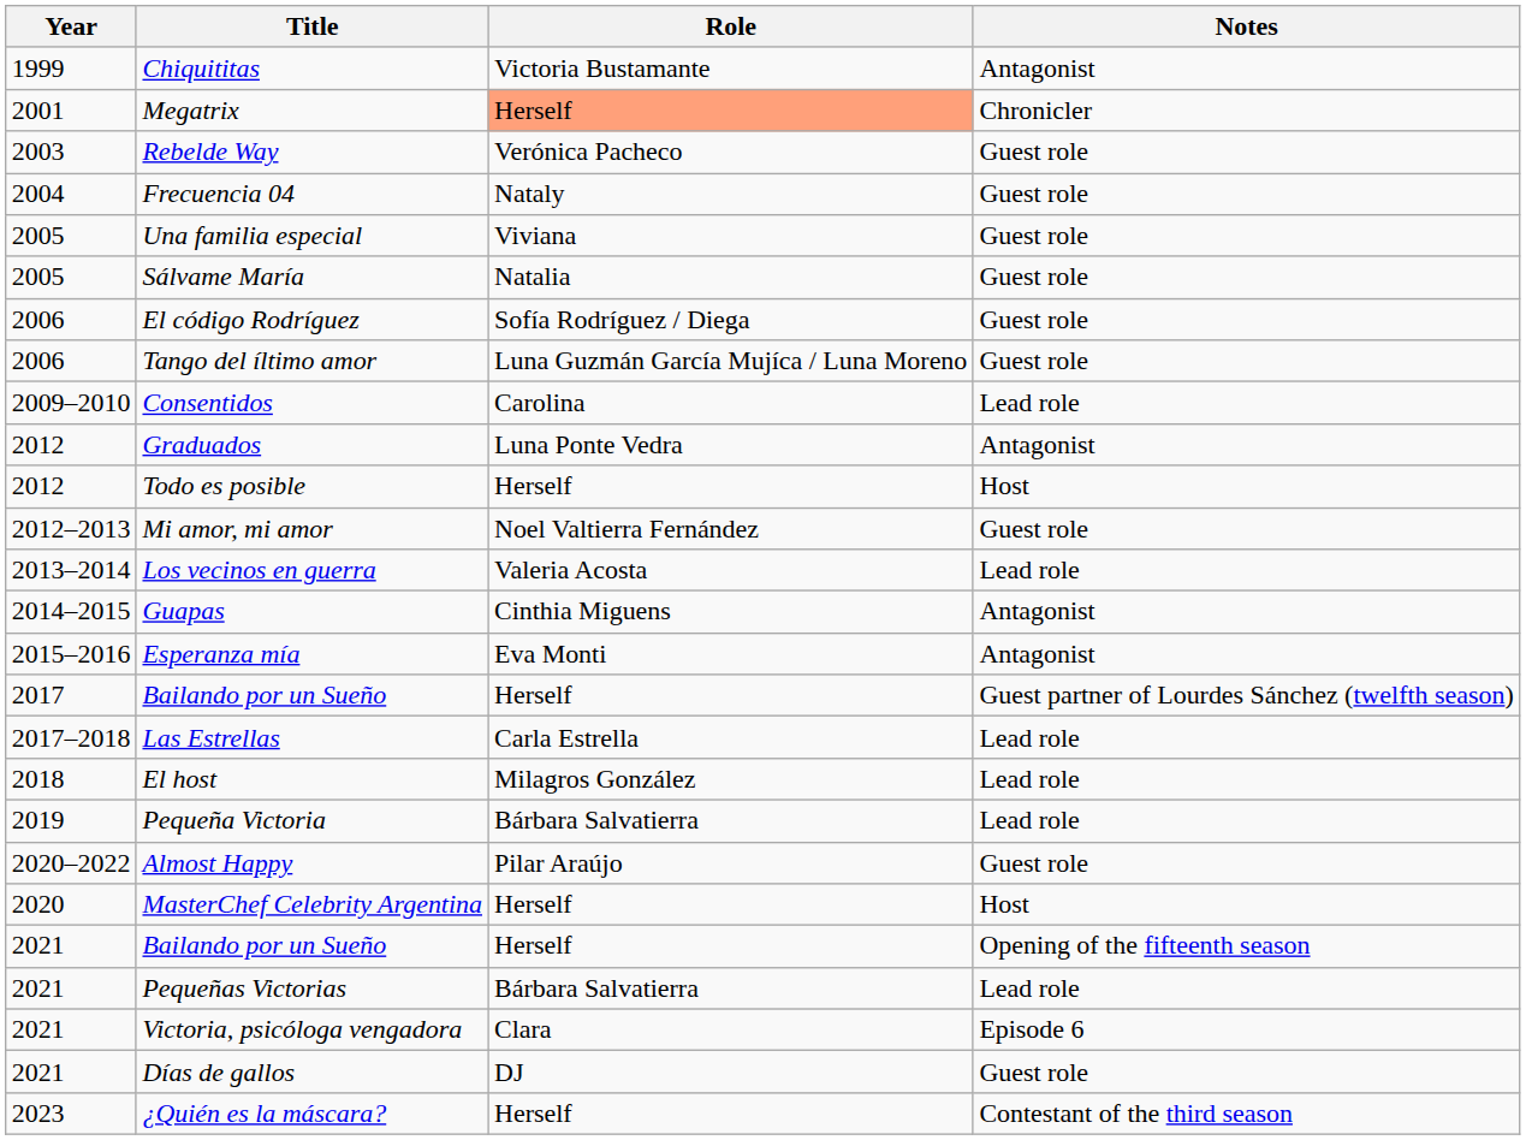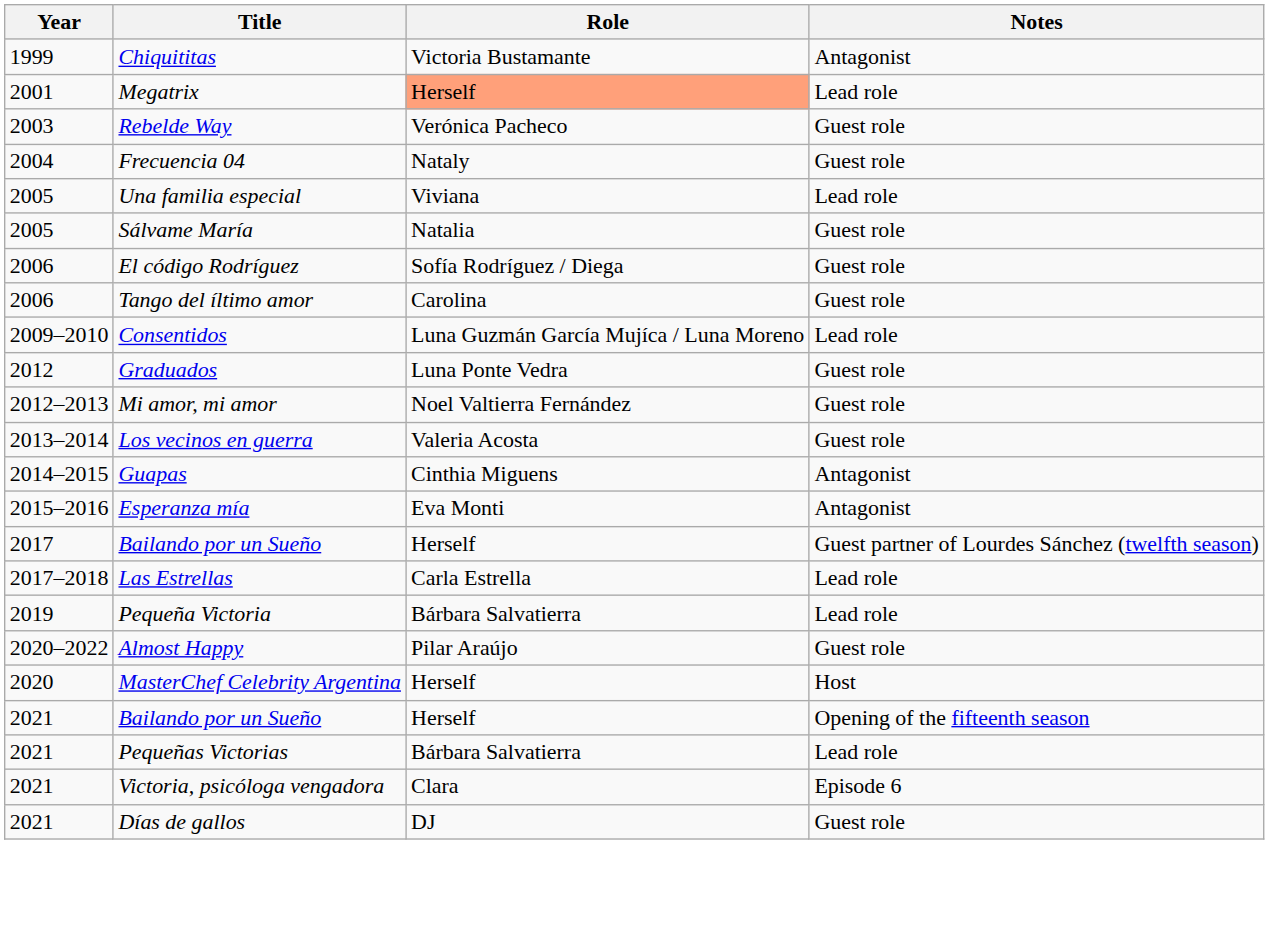 <table class="wikitable sortable">
 <tr>
 <th scope="col">Year</th>
 <th scope="col">Title</th>
 <th scope="col">Role</th>
 <th scope="col" class="unsortable">Notes</th>
 </tr>
 <tr>
 <td>1999</td>
 <td><em><a href='#'>Chiquititas</a></em></td>
 <td>Victoria Bustamante</td>
 <td>Antagonist</td>
 </tr>
 <tr>
 <td>2001</td>
 <td><em>Megatrix</em></td>
 <td style="background: lightsalmon;">Herself</td>
-<td>Chronicler</td>
+<td>Lead role</td>
 </tr>
 <tr>
 <td>2003</td>
 <td><em><a href='#'>Rebelde Way</a></em></td>
 <td>Verónica Pacheco</td>
 <td>Guest role</td>
 </tr>
 <tr>
 <td>2004</td>
 <td><em>Frecuencia 04</em></td>
 <td>Nataly</td>
 <td>Guest role</td>
 </tr>
 <tr>
 <td>2005</td>
 <td><em>Una familia especial</em></td>
 <td>Viviana</td>
-<td>Guest role</td>
+<td>Lead role</td>
 </tr>
 <tr>
 <td>2005</td>
 <td><em>Sálvame María</em></td>
 <td>Natalia</td>
 <td>Guest role</td>
 </tr>
 <tr>
 <td>2006</td>
 <td><em>El código Rodríguez</em></td>
 <td>Sofía Rodríguez / Diega</td>
 <td>Guest role</td>
 </tr>
 <tr>
 <td>2006</td>
 <td><em>Tango del íltimo amor</em></td>
-<td>Luna Guzmán García Mujíca / Luna Moreno</td>
+<td>Carolina</td>
 <td>Guest role</td>
 </tr>
 <tr>
 <td>2009–2010</td>
 <td><em><a href='#'>Consentidos</a></em></td>
-<td>Carolina</td>
+<td>Luna Guzmán García Mujíca / Luna Moreno</td>
 <td>Lead role</td>
 </tr>
 <tr>
 <td>2012</td>
 <td><em><a href='#'>Graduados</a></em></td>
 <td>Luna Ponte Vedra</td>
-<td>Antagonist</td>
-</tr>
-<tr>
-<td>2012</td>
-<td><em>Todo es posible</em></td>
-<td>Herself</td>
-<td>Host</td>
+<td>Guest role</td>
 </tr>
 <tr>
 <td>2012–2013</td>
 <td><em>Mi amor, mi amor</em></td>
 <td>Noel Valtierra Fernández</td>
 <td>Guest role</td>
 </tr>
 <tr>
 <td>2013–2014</td>
 <td><em><a href='#'>Los vecinos en guerra</a></em></td>
 <td>Valeria Acosta</td>
-<td>Lead role</td>
+<td>Guest role</td>
 </tr>
 <tr>
 <td>2014–2015</td>
 <td><em><a href='#'>Guapas</a></em></td>
 <td>Cinthia Miguens</td>
 <td>Antagonist</td>
 </tr>
 <tr>
 <td>2015–2016</td>
 <td><em><a href='#'>Esperanza mía</a></em></td>
 <td>Eva Monti</td>
 <td>Antagonist</td>
 </tr>
 <tr>
 <td>2017</td>
 <td><em><a href='#'>Bailando por un Sueño</a></em></td>
 <td>Herself</td>
 <td>Guest partner of Lourdes Sánchez (<a href='#'>twelfth season</a>)</td>
 </tr>
 <tr>
 <td>2017–2018</td>
 <td><em><a href='#'>Las Estrellas</a></em></td>
 <td>Carla Estrella</td>
-<td>Lead role</td>
-</tr>
-<tr>
-<td>2018</td>
-<td><em>El host</em></td>
-<td>Milagros González</td>
 <td>Lead role</td>
 </tr>
 <tr>
 <td>2019</td>
 <td><em>Pequeña Victoria</em></td>
 <td>Bárbara Salvatierra</td>
 <td>Lead role</td>
 </tr>
 <tr>
 <td>2020–2022</td>
 <td><em><a href='#'>Almost Happy</a></em></td>
 <td>Pilar Araújo</td>
 <td>Guest role</td>
 </tr>
 <tr>
 <td>2020</td>
 <td><em><a href='#'>MasterChef Celebrity Argentina</a></em></td>
 <td>Herself</td>
 <td>Host</td>
 </tr>
 <tr>
 <td>2021</td>
 <td><em><a href='#'>Bailando por un Sueño</a></em></td>
 <td>Herself</td>
 <td>Opening of the <a href='#'>fifteenth season</a></td>
 </tr>
 <tr>
 <td>2021</td>
 <td><em>Pequeñas Victorias</em></td>
 <td>Bárbara Salvatierra</td>
 <td>Lead role</td>
 </tr>
 <tr>
 <td>2021</td>
 <td><em>Victoria, psicóloga vengadora</em></td>
 <td>Clara</td>
 <td>Episode 6</td>
 </tr>
 <tr>
 <td>2021</td>
 <td><em>Días de gallos</em></td>
 <td>DJ</td>
 <td>Guest role</td>
 </tr>
-<tr>
-<td>2023</td>
-<td><em><a href='#'>¿Quién es la máscara?</a></em></td>
-<td>Herself</td>
-<td>Contestant of the <a href='#'>third season</a></td>
-</tr>
 </table>
